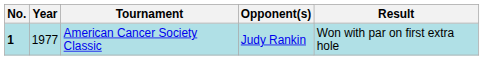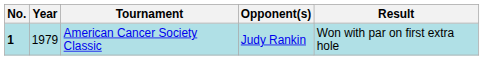 <table class="wikitable" style="font-size:95%;">
 <tr>
 <th>No.</th>
 <th>Year</th>
 <th>Tournament</th>
 <th>Opponent(s)</th>
 <th>Result</th>
 </tr>
 <tr style="background:#B0E0E6;">
 <td><strong>1</strong></td>
-<td>1977</td>
+<td>1979</td>
 <td><a href='#'>American Cancer Society Classic</a></td>
 <td> <a href='#'>Judy Rankin</a></td>
 <td>Won with par on first extra hole</td>
 </tr>
 </table>
